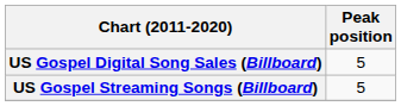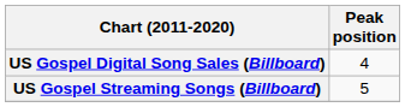 <table class="wikitable sortable plainrowheaders">
 <tr>
 <th scope="col">Chart (2011-2020)</th>
 <th scope="col">Peak<br>position</th>
 </tr>
 <tr>
 <th scope="row">US <a href='#'>Gospel Digital Song Sales</a> (<em><a href='#'>Billboard</a></em>)</th>
-<td align="center">5</td>
+<td align="center">4</td>
 </tr>
 <tr>
 <th scope="row">US <a href='#'>Gospel Streaming Songs</a> (<em><a href='#'>Billboard</a></em>)</th>
 <td align="center">5</td>
 </tr>
 <tr>
 </tr>
 </table>
